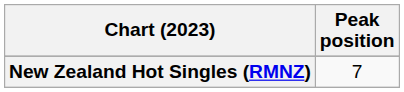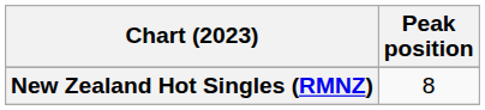 <table class="wikitable sortable plainrowheaders" style="text-align:center">
 <tr>
 <th scope="col">Chart (2023)</th>
 <th scope="col">Peak<br>position</th>
 </tr>
 <tr>
 </tr>
 <tr>
 </tr>
 <tr>
 <th scope="row">New Zealand Hot Singles (<a href='#'>RMNZ</a>)</th>
-<td>7</td>
+<td>8</td>
 </tr>
 <tr>
 </tr>
 <tr>
 </tr>
 </table>
